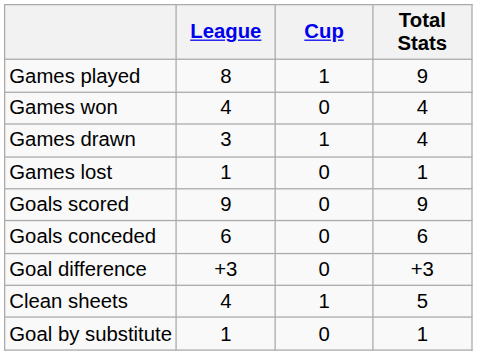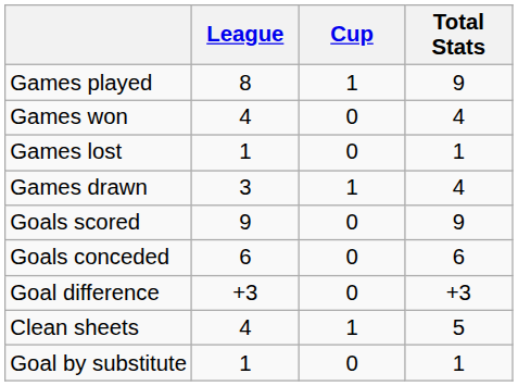 <table class="wikitable" style="text-align: center;">
 <tr>
 <th></th>
 <th style="width:70px;"><a href='#'>League</a></th>
 <th style="width:70px;"><a href='#'>Cup</a></th>
 <th style="width:70px;">Total Stats</th>
 </tr>
 <tr>
 <td align=left>Games played</td>
 <td>8</td>
 <td>1</td>
 <td>9</td>
 </tr>
 <tr>
 <td align=left>Games won</td>
 <td>4</td>
 <td>0</td>
 <td>4</td>
 </tr>
 <tr>
+<td align=left>Games lost</td>
+<td>1</td>
+<td>0</td>
+<td>1</td>
+</tr>
+<tr>
 <td align=left>Games drawn</td>
 <td>3</td>
 <td>1</td>
 <td>4</td>
-</tr>
-<tr>
-<td align=left>Games lost</td>
-<td>1</td>
-<td>0</td>
-<td>1</td>
 </tr>
 <tr>
 <td align=left>Goals scored</td>
 <td>9</td>
 <td>0</td>
 <td>9</td>
 </tr>
 <tr>
 <td align=left>Goals conceded</td>
 <td>6</td>
 <td>0</td>
 <td>6</td>
 </tr>
 <tr>
 <td align=left>Goal difference</td>
 <td>+3</td>
 <td>0</td>
 <td>+3</td>
 </tr>
 <tr>
 <td align=left>Clean sheets</td>
 <td>4</td>
 <td>1</td>
 <td>5</td>
 </tr>
 <tr>
 <td align=left>Goal by substitute</td>
 <td>1</td>
 <td>0</td>
 <td>1</td>
 </tr>
 </table>
